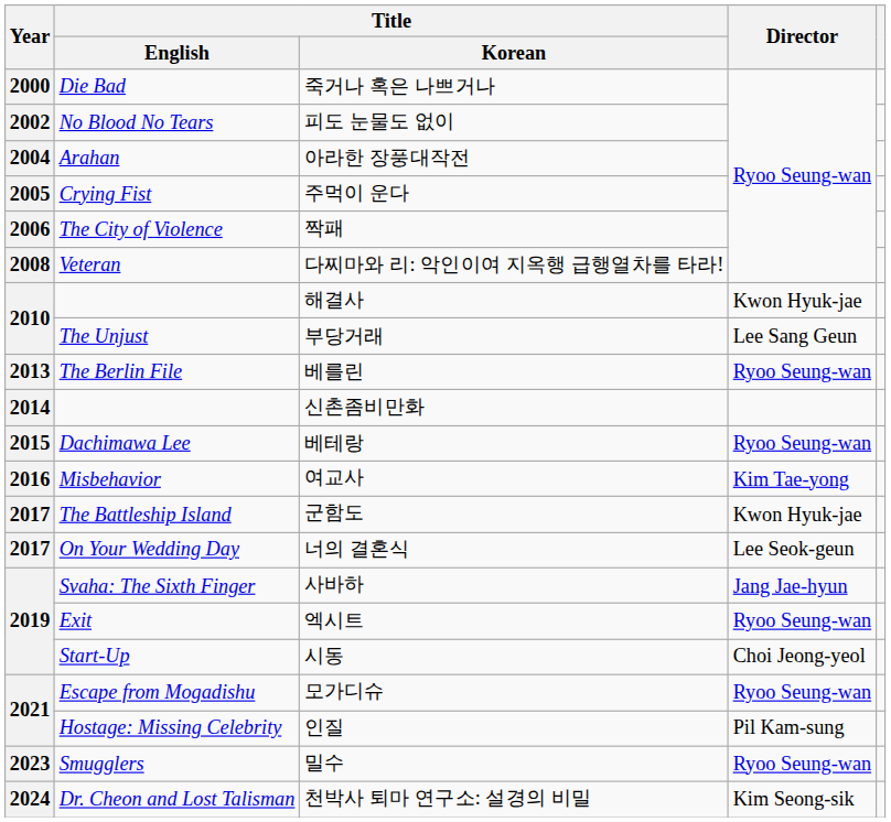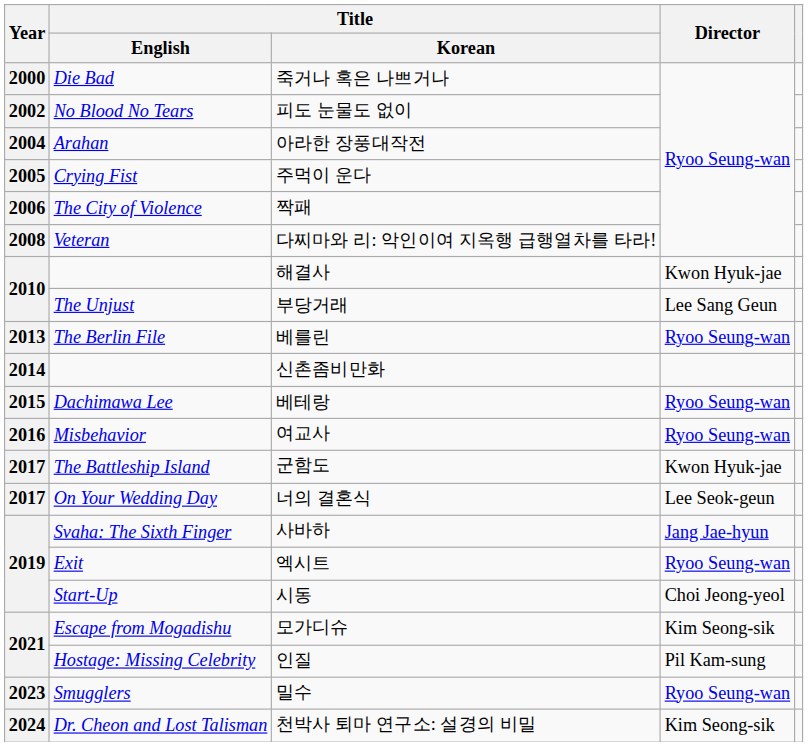 <table class="wikitable plainrowheaders sortable">
 <tr>
 <th rowspan="2" scope="col">Year</th>
 <th colspan="2" scope="col">Title</th>
 <th rowspan="2" scope="col">Director</th>
 <th rowspan="2" scope="col" class="unsortable"></th>
 </tr>
 <tr>
 <th>English</th>
 <th>Korean</th>
 </tr>
 <tr>
 <th scope="row">2000</th>
 <td><em><a href='#'>Die Bad</a></em></td>
 <td>죽거나 혹은 나쁘거나</td>
 <td rowspan="6"><a href='#'>Ryoo Seung-wan</a></td>
 <td></td>
 </tr>
 <tr>
 <th scope="row">2002</th>
 <td><em><a href='#'>No Blood No Tears</a></em></td>
 <td>피도 눈물도 없이</td>
 <td></td>
 </tr>
 <tr>
 <th scope="row">2004</th>
 <td><em><a href='#'>Arahan</a></em></td>
 <td>아라한 장풍대작전</td>
 <td></td>
 </tr>
 <tr>
 <th scope="row">2005</th>
 <td><em><a href='#'>Crying Fist</a></em></td>
 <td>주먹이 운다</td>
 <td></td>
 </tr>
 <tr>
 <th scope="row">2006</th>
 <td><em><a href='#'>The City of Violence</a></em></td>
 <td>짝패</td>
 <td></td>
 </tr>
 <tr>
 <th scope="row">2008</th>
 <td><em><a href='#'>Veteran</a></em></td>
 <td>다찌마와 리: 악인이여 지옥행 급행열차를 타라!</td>
 <td></td>
 </tr>
 <tr>
 <th scope="row" rowspan="2">2010</th>
 <td><em></em></td>
 <td>해결사</td>
 <td>Kwon Hyuk-jae</td>
 <td></td>
 </tr>
 <tr>
 <td><em><a href='#'>The Unjust</a></em></td>
 <td>부당거래</td>
 <td>Lee Sang Geun</td>
 <td></td>
 </tr>
 <tr>
 <th scope="row">2013</th>
 <td><em><a href='#'>The Berlin File</a></em></td>
 <td>베를린</td>
 <td><a href='#'>Ryoo Seung-wan</a></td>
 <td></td>
 </tr>
 <tr>
 <th scope="row" rowspan="1">2014</th>
 <td><em></em></td>
 <td>신촌좀비만화</td>
 <td></td>
 <td></td>
 </tr>
 <tr>
 <th scope="row">2015</th>
 <td><em><a href='#'>Dachimawa Lee</a></em></td>
 <td>베테랑</td>
 <td><a href='#'>Ryoo Seung-wan</a></td>
 <td></td>
 </tr>
 <tr>
 <th scope="row">2016</th>
 <td><em><a href='#'>Misbehavior</a></em></td>
 <td>여교사</td>
-<td><a href='#'>Kim Tae-yong</a></td>
+<td><a href='#'>Ryoo Seung-wan</a></td>
 <td></td>
 </tr>
 <tr>
 <th scope="row">2017</th>
 <td><em><a href='#'>The Battleship Island</a></em></td>
 <td>군함도</td>
 <td>Kwon Hyuk-jae</td>
 <td></td>
 </tr>
 <tr>
 <th scope="row">2017</th>
 <td><em><a href='#'>On Your Wedding Day</a></em></td>
 <td>너의 결혼식</td>
 <td>Lee Seok-geun</td>
 <td></td>
 </tr>
 <tr>
 <th scope="row" rowspan="3">2019</th>
 <td><em><a href='#'>Svaha: The Sixth Finger</a></em></td>
 <td>사바하</td>
 <td><a href='#'>Jang Jae-hyun</a></td>
 <td></td>
 </tr>
 <tr>
 <td><em><a href='#'>Exit</a></em></td>
 <td>엑시트</td>
 <td><a href='#'>Ryoo Seung-wan</a></td>
 <td></td>
 </tr>
 <tr>
 <td><em><a href='#'>Start-Up</a></em></td>
 <td>시동</td>
 <td>Choi Jeong-yeol</td>
 <td></td>
 </tr>
 <tr>
 <th scope="row" rowspan="2">2021</th>
 <td><em><a href='#'>Escape from Mogadishu</a></em></td>
 <td>모가디슈</td>
-<td><a href='#'>Ryoo Seung-wan</a></td>
+<td>Kim Seong-sik</td>
 <td></td>
 </tr>
 <tr>
 <td><em><a href='#'>Hostage: Missing Celebrity</a></em></td>
 <td>인질</td>
 <td>Pil Kam-sung</td>
 <td></td>
 </tr>
 <tr>
 <th scope="row">2023</th>
 <td><em><a href='#'>Smugglers</a></em></td>
 <td>밀수</td>
 <td><a href='#'>Ryoo Seung-wan</a></td>
 <td></td>
 </tr>
 <tr>
 <th scope="row">2024</th>
 <td><em><a href='#'>Dr. Cheon and Lost Talisman</a></em></td>
 <td>천박사 퇴마 연구소: 설경의 비밀</td>
 <td>Kim Seong-sik</td>
 <td></td>
 </tr>
 </table>
